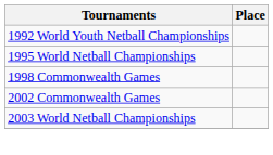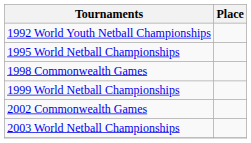 <table class="wikitable collapsible">
 <tr>
 <th>Tournaments</th>
 <th>Place</th>
 </tr>
 <tr>
 <td><a href='#'>1992 World Youth Netball Championships</a></td>
 <td></td>
 </tr>
 <tr>
 <td><a href='#'>1995 World Netball Championships</a></td>
 <td></td>
 </tr>
 <tr>
 <td><a href='#'>1998 Commonwealth Games</a></td>
 <td></td>
 </tr>
 <tr>
+<td><a href='#'>1999 World Netball Championships</a></td>
+<td></td>
+</tr>
+<tr>
 <td><a href='#'>2002 Commonwealth Games</a></td>
 <td></td>
 </tr>
 <tr>
 <td><a href='#'>2003 World Netball Championships</a></td>
 <td></td>
 </tr>
 <tr>
 </tr>
 </table>
